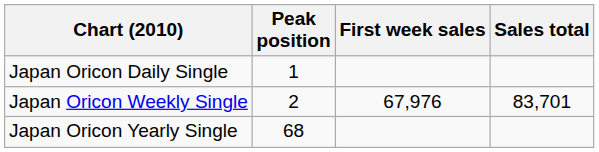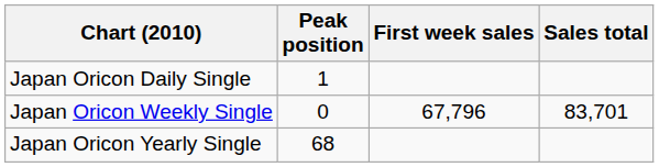 <table class="wikitable sortable">
 <tr>
 <th>Chart (2010)</th>
 <th>Peak<br>position</th>
 <th>First week sales</th>
 <th>Sales total</th>
 </tr>
 <tr>
 <td>Japan Oricon Daily Single</td>
 <td align="center">1</td>
 <td></td>
 <td></td>
 </tr>
 <tr>
 <td>Japan <a href='#'>Oricon Weekly Single</a></td>
-<td align="center">2</td>
-<td align="center">67,976</td>
+<td align="center">0</td>
+<td align="center">67,796</td>
 <td align="center">83,701</td>
 </tr>
 <tr>
 <td>Japan Oricon Yearly Single</td>
 <td align="center">68</td>
 <td></td>
 <td></td>
 </tr>
 </table>
